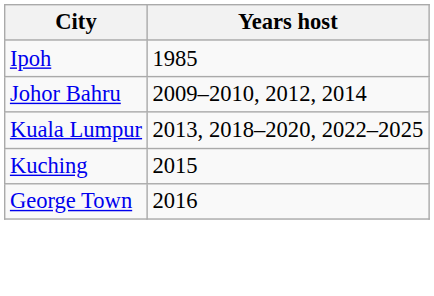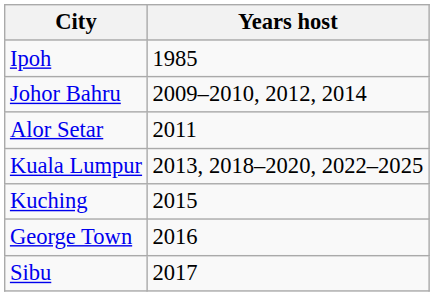 <table class=wikitable>
 <tr>
 <th>City</th>
 <th>Years host</th>
 </tr>
 <tr>
 <td><a href='#'>Ipoh</a></td>
 <td>1985</td>
 </tr>
 <tr>
 <td><a href='#'>Johor Bahru</a></td>
 <td>2009–2010, 2012, 2014</td>
 </tr>
 <tr>
+<td><a href='#'>Alor Setar</a></td>
+<td>2011</td>
+</tr>
+<tr>
 <td><a href='#'>Kuala Lumpur</a></td>
 <td>2013, 2018–2020, 2022–2025</td>
 </tr>
 <tr>
 <td><a href='#'>Kuching</a></td>
 <td>2015</td>
 </tr>
 <tr>
 <td><a href='#'>George Town</a></td>
 <td>2016</td>
 </tr>
+<tr>
+<td><a href='#'>Sibu</a></td>
+<td>2017</td>
+</tr>
 </table>
